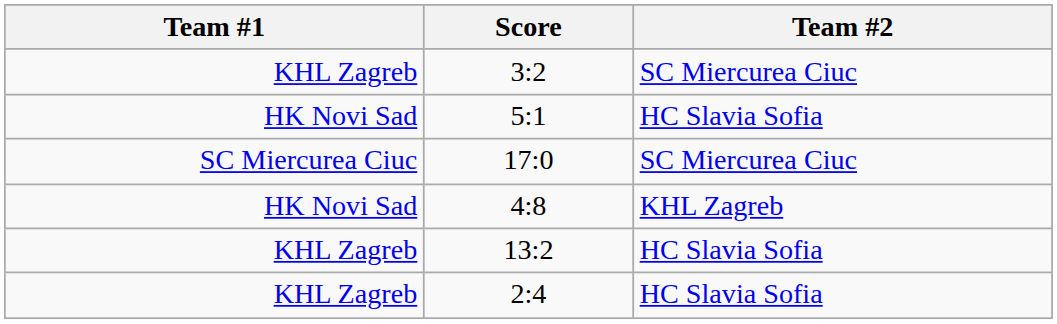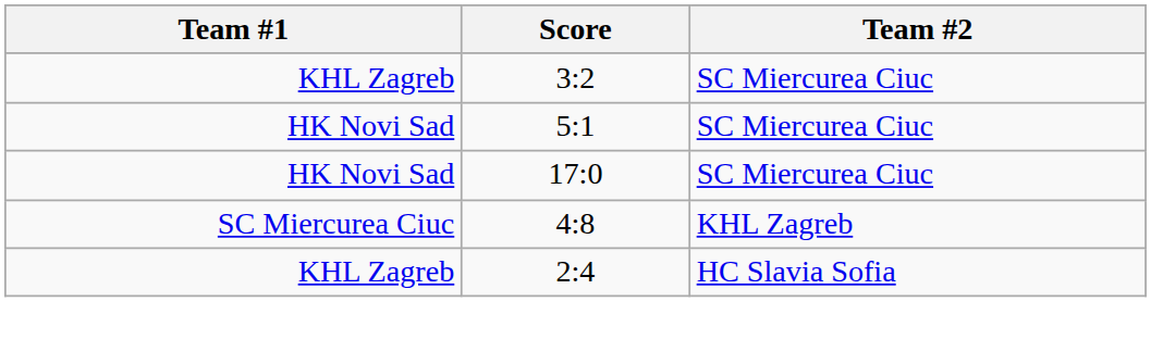 <table class="wikitable" style="text-align: center;">
 <tr>
 <th width=22%>Team #1</th>
 <th width=11%>Score</th>
 <th width=22%>Team #2</th>
 </tr>
 <tr>
 <td style="text-align: right;"><a href='#'>KHL Zagreb</a> </td>
 <td>3:2</td>
 <td style="text-align: left;"> <a href='#'>SC Miercurea Ciuc</a></td>
 </tr>
 <tr>
 <td style="text-align: right;"><a href='#'>HK Novi Sad</a> </td>
 <td>5:1</td>
-<td style="text-align: left;"> <a href='#'>HC Slavia Sofia</a></td>
+<td style="text-align: left;"> <a href='#'>SC Miercurea Ciuc</a></td>
 </tr>
 <tr>
-<td style="text-align: right;"><a href='#'>SC Miercurea Ciuc</a> </td>
+<td style="text-align: right;"><a href='#'>HK Novi Sad</a> </td>
 <td>17:0</td>
 <td style="text-align: left;"> <a href='#'>SC Miercurea Ciuc</a></td>
 </tr>
 <tr>
-<td style="text-align: right;"><a href='#'>HK Novi Sad</a> </td>
+<td style="text-align: right;"><a href='#'>SC Miercurea Ciuc</a> </td>
 <td>4:8</td>
 <td style="text-align: left;"> <a href='#'>KHL Zagreb</a></td>
-</tr>
-<tr>
-<td style="text-align: right;"><a href='#'>KHL Zagreb</a> </td>
-<td>13:2</td>
-<td style="text-align: left;"> <a href='#'>HC Slavia Sofia</a></td>
 </tr>
 <tr>
 <td style="text-align: right;"><a href='#'>KHL Zagreb</a> </td>
 <td>2:4</td>
 <td style="text-align: left;"> <a href='#'>HC Slavia Sofia</a></td>
 </tr>
 </table>
